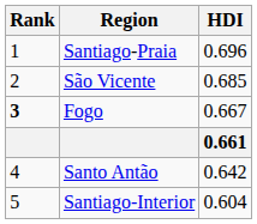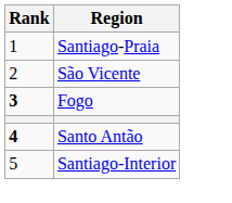 <table class="wikitable">
 <tr>
 <th>Rank</th>
 <th>Region</th>
-<th>HDI</th>
 </tr>
 <tr>
 <td>1</td>
 <td><a href='#'>Santiago</a>-<a href='#'>Praia</a></td>
-<td>0.696</td>
 </tr>
 <tr>
 <td>2</td>
 <td><a href='#'>São Vicente</a></td>
-<td>0.685</td>
 </tr>
 <tr>
 <td><strong>3</strong></td>
 <td><a href='#'>Fogo</a></td>
-<td>0.667</td>
 </tr>
 <tr>
 <th></th>
 <th></th>
-<th>0.661</th>
 </tr>
 <tr>
-<td>4</td>
+<td><strong>4</strong></td>
 <td><a href='#'>Santo Antão</a></td>
-<td>0.642</td>
 </tr>
 <tr>
 <td>5</td>
 <td><a href='#'>Santiago-Interior</a></td>
-<td>0.604</td>
 </tr>
 </table>
